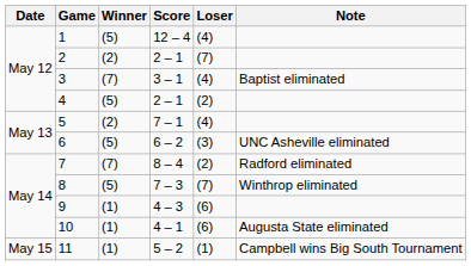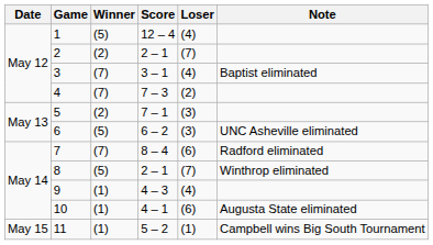 <table class=wikitable>
 <tr>
 <th>Date</th>
 <th>Game</th>
 <th>Winner</th>
 <th>Score</th>
 <th>Loser</th>
 <th>Note</th>
 </tr>
 <tr>
 <td rowspan=4>May 12</td>
 <td>1</td>
 <td>(5) </td>
 <td>12 – 4</td>
 <td>(4) </td>
 <td></td>
 </tr>
 <tr>
 <td>2</td>
 <td>(2) </td>
 <td>2 – 1</td>
 <td>(7) </td>
 <td></td>
 </tr>
 <tr>
 <td>3</td>
 <td>(7) </td>
 <td>3 – 1</td>
 <td>(4) </td>
 <td>Baptist eliminated</td>
 </tr>
 <tr>
 <td>4</td>
-<td>(5) </td>
-<td>2 – 1</td>
+<td>(7) </td>
+<td>7 – 3</td>
 <td>(2) </td>
 <td></td>
 </tr>
 <tr>
 <td rowspan=2>May 13</td>
 <td>5</td>
 <td>(2) </td>
 <td>7 – 1</td>
-<td>(4) </td>
+<td>(3) </td>
 <td></td>
 </tr>
 <tr>
 <td>6</td>
 <td>(5) </td>
 <td>6 – 2</td>
 <td>(3) </td>
 <td>UNC Asheville eliminated</td>
 </tr>
 <tr>
 <td rowspan=4>May 14</td>
 <td>7</td>
 <td>(7) </td>
 <td>8 – 4</td>
-<td>(2) </td>
+<td>(6) </td>
 <td>Radford eliminated</td>
 </tr>
 <tr>
 <td>8</td>
 <td>(5) </td>
-<td>7 – 3</td>
+<td>2 – 1</td>
 <td>(7) </td>
 <td>Winthrop eliminated</td>
 </tr>
 <tr>
 <td>9</td>
 <td>(1) </td>
 <td>4 – 3</td>
-<td>(6) </td>
+<td>(4) </td>
 <td></td>
 </tr>
 <tr>
 <td>10</td>
 <td>(1) </td>
 <td>4 – 1</td>
 <td>(6) </td>
 <td>Augusta State eliminated</td>
 </tr>
 <tr>
 <td>May 15</td>
 <td>11</td>
 <td>(1) </td>
 <td>5 – 2</td>
 <td>(1) </td>
 <td>Campbell wins Big South Tournament</td>
 </tr>
 </table>
